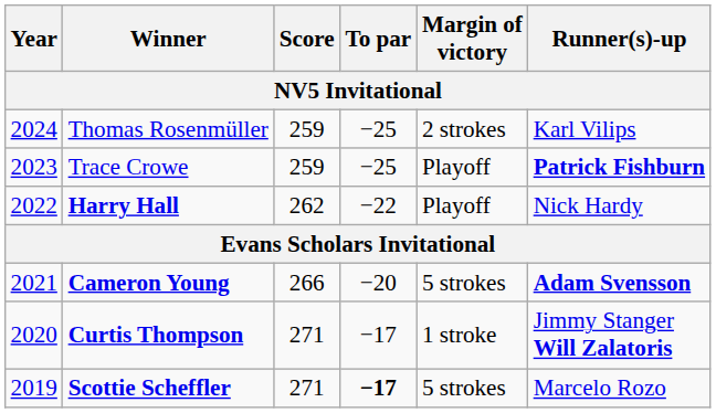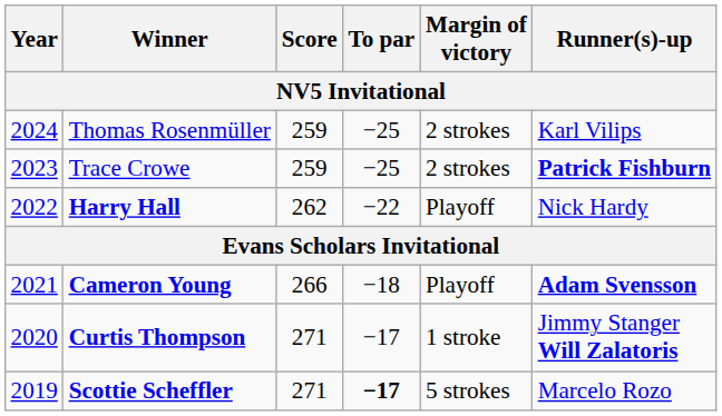 <table class=wikitable style=font-size:95%>
 <tr>
 <th>Year</th>
 <th>Winner</th>
 <th>Score</th>
 <th>To par</th>
 <th>Margin of<br>victory</th>
 <th>Runner(s)-up</th>
 </tr>
 <tr>
 <th colspan=6>NV5 Invitational</th>
 </tr>
 <tr>
 <td><a href='#'>2024</a></td>
 <td> <a href='#'>Thomas Rosenmüller</a></td>
 <td align=center>259</td>
 <td align=center>−25</td>
 <td>2 strokes</td>
 <td> <a href='#'>Karl Vilips</a></td>
 </tr>
 <tr>
 <td><a href='#'>2023</a></td>
 <td> <a href='#'>Trace Crowe</a></td>
 <td align=center>259</td>
 <td align=center>−25</td>
-<td>Playoff</td>
+<td>2 strokes</td>
 <td> <strong><a href='#'>Patrick Fishburn</a></strong></td>
 </tr>
 <tr>
 <td><a href='#'>2022</a></td>
 <td> <strong><a href='#'>Harry Hall</a></strong></td>
 <td align=center>262</td>
 <td align=center>−22</td>
 <td>Playoff</td>
 <td> <a href='#'>Nick Hardy</a></td>
 </tr>
 <tr>
 <th colspan=6>Evans Scholars Invitational</th>
 </tr>
 <tr>
 <td><a href='#'>2021</a></td>
 <td> <strong><a href='#'>Cameron Young</a></strong></td>
 <td align=center>266</td>
-<td align=center>−20</td>
-<td>5 strokes</td>
+<td align=center>−18</td>
+<td>Playoff</td>
 <td> <strong><a href='#'>Adam Svensson</a></strong></td>
 </tr>
 <tr>
 <td><a href='#'>2020</a></td>
 <td> <strong><a href='#'>Curtis Thompson</a></strong></td>
 <td align=center>271</td>
 <td align=center>−17</td>
 <td>1 stroke</td>
 <td> <a href='#'>Jimmy Stanger</a><br> <strong><a href='#'>Will Zalatoris</a></strong></td>
 </tr>
 <tr>
 <td><a href='#'>2019</a></td>
 <td> <strong><a href='#'>Scottie Scheffler</a></strong></td>
 <td align=center>271</td>
 <td align=center><strong>−17</strong></td>
 <td>5 strokes</td>
 <td> <a href='#'>Marcelo Rozo</a></td>
 </tr>
 </table>
